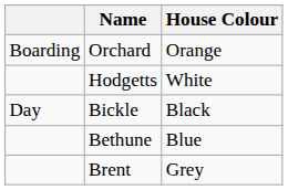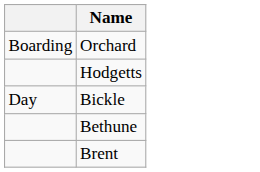 <table class="wikitable">
 <tr>
 <th></th>
 <th>Name</th>
-<th>House Colour</th>
 </tr>
 <tr>
 <td>Boarding</td>
 <td>Orchard</td>
-<td>Orange</td>
 </tr>
 <tr>
 <td></td>
 <td>Hodgetts</td>
-<td>White</td>
 </tr>
 <tr>
 <td>Day</td>
 <td>Bickle</td>
-<td>Black</td>
 </tr>
 <tr>
 <td></td>
 <td>Bethune</td>
-<td>Blue</td>
 </tr>
 <tr>
 <td></td>
 <td>Brent</td>
-<td>Grey</td>
 </tr>
 </table>
